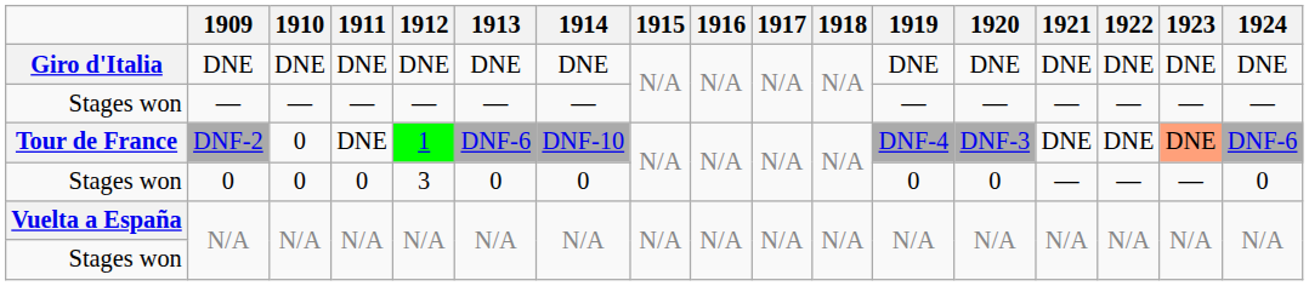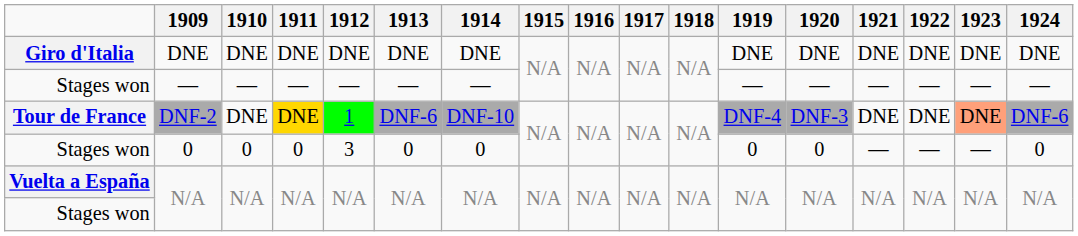 <table class="wikitable">
 <tr>
 <td></td>
 <th scope="col">1909</th>
 <th scope="col">1910</th>
 <th scope="col">1911</th>
 <th scope="col">1912</th>
 <th scope="col">1913</th>
 <th scope="col">1914</th>
 <th scope="col">1915</th>
 <th scope="col">1916</th>
 <th scope="col">1917</th>
 <th scope="col">1918</th>
 <th scope="col">1919</th>
 <th scope="col">1920</th>
 <th scope="col">1921</th>
 <th scope="col">1922</th>
 <th scope="col">1923</th>
 <th scope="col">1924</th>
 </tr>
 <tr>
 <th><a href='#'>Giro d'Italia</a></th>
 <td align="center">DNE</td>
 <td align="center">DNE</td>
 <td align="center">DNE</td>
 <td align="center">DNE</td>
 <td align="center">DNE</td>
 <td align="center">DNE</td>
 <td rowspan=2 align="center" style="color:#888888;">N/A</td>
 <td rowspan=2 align="center" style="color:#888888;">N/A</td>
 <td rowspan=2 align="center" style="color:#888888;">N/A</td>
 <td rowspan=2 align="center" style="color:#888888;">N/A</td>
 <td align="center">DNE</td>
 <td align="center">DNE</td>
 <td align="center">DNE</td>
 <td align="center">DNE</td>
 <td align="center">DNE</td>
 <td align="center">DNE</td>
 </tr>
 <tr>
 <td align="right">Stages won</td>
 <td align="center">—</td>
 <td align="center">—</td>
 <td align="center">—</td>
 <td align="center">—</td>
 <td align="center">—</td>
 <td align="center">—</td>
 <td align="center">—</td>
 <td align="center">—</td>
 <td align="center">—</td>
 <td align="center">—</td>
 <td align="center">—</td>
 <td align="center">—</td>
 </tr>
 <tr>
 <th><a href='#'>Tour de France</a></th>
 <td align="center" style="background:#AAAAAA;"><a href='#'>DNF-2</a></td>
-<td align="center">0</td>
 <td align="center">DNE</td>
+<td align="center" style="background: gold;">DNE</td>
 <td align="center" style="background:#00ff00;"><a href='#'>1</a></td>
 <td align="center" style="background:#AAAAAA;"><a href='#'>DNF-6</a></td>
 <td align="center" style="background:#AAAAAA;"><a href='#'>DNF-10</a></td>
 <td rowspan=2 align="center" style="color:#888888;">N/A</td>
 <td rowspan=2 align="center" style="color:#888888;">N/A</td>
 <td rowspan=2 align="center" style="color:#888888;">N/A</td>
 <td rowspan=2 align="center" style="color:#888888;">N/A</td>
 <td align="center" style="background:#AAAAAA;"><a href='#'>DNF-4</a></td>
 <td align="center" style="background:#AAAAAA;"><a href='#'>DNF-3</a></td>
 <td align="center">DNE</td>
 <td align="center">DNE</td>
 <td align="center" style="background: lightsalmon;">DNE</td>
 <td align="center" style="background:#AAAAAA;"><a href='#'>DNF-6</a></td>
 </tr>
 <tr>
 <td align="right">Stages won</td>
 <td align="center">0</td>
 <td align="center">0</td>
 <td align="center">0</td>
 <td align="center">3</td>
 <td align="center">0</td>
 <td align="center">0</td>
 <td align="center">0</td>
 <td align="center">0</td>
 <td align="center">—</td>
 <td align="center">—</td>
 <td align="center">—</td>
 <td align="center">0</td>
 </tr>
 <tr>
 <th><a href='#'>Vuelta a España</a></th>
 <td rowspan=2 align="center" style="color:#888888;">N/A</td>
 <td rowspan=2 align="center" style="color:#888888;">N/A</td>
 <td rowspan=2 align="center" style="color:#888888;">N/A</td>
 <td rowspan=2 align="center" style="color:#888888;">N/A</td>
 <td rowspan=2 align="center" style="color:#888888;">N/A</td>
 <td rowspan=2 align="center" style="color:#888888;">N/A</td>
 <td rowspan=2 align="center" style="color:#888888;">N/A</td>
 <td rowspan=2 align="center" style="color:#888888;">N/A</td>
 <td rowspan=2 align="center" style="color:#888888;">N/A</td>
 <td rowspan=2 align="center" style="color:#888888;">N/A</td>
 <td rowspan=2 align="center" style="color:#888888;">N/A</td>
 <td rowspan=2 align="center" style="color:#888888;">N/A</td>
 <td rowspan=2 align="center" style="color:#888888;">N/A</td>
 <td rowspan=2 align="center" style="color:#888888;">N/A</td>
 <td rowspan=2 align="center" style="color:#888888;">N/A</td>
 <td rowspan=2 align="center" style="color:#888888;">N/A</td>
 </tr>
 <tr>
 <td align="right">Stages won</td>
 </tr>
 </table>
